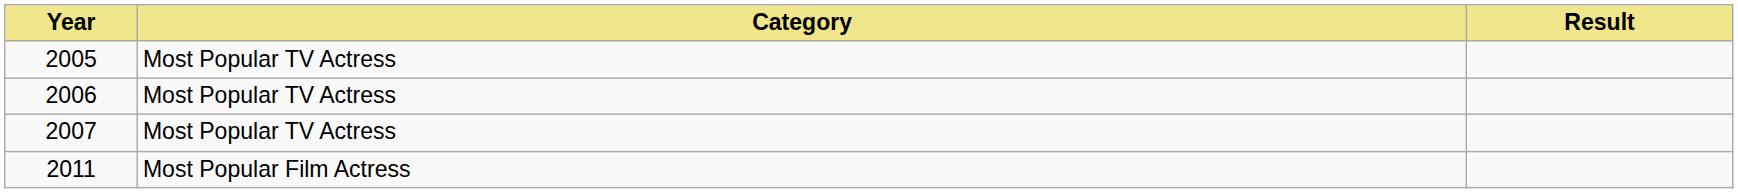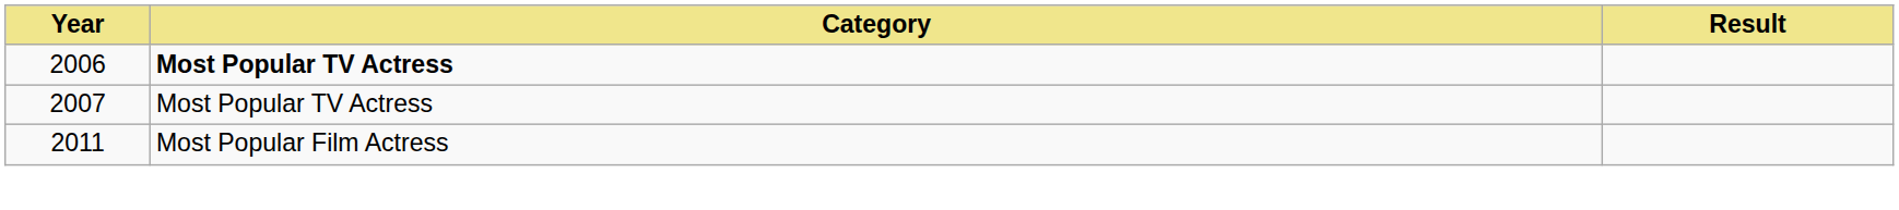 <table class="wikitable" width="95%">
 <tr>
 <th style="background:#F0E68C" width="5%">Year</th>
 <th style="background:#F0E68C" width="50%">Category</th>
 <th style="background:#F0E68C" width="10%">Result</th>
 </tr>
 <tr>
-<td align="center">2005</td>
-<td>Most Popular TV Actress</td>
-<td></td>
-</tr>
-<tr>
 <td align="center">2006</td>
-<td>Most Popular TV Actress</td>
+<td><strong>Most Popular TV Actress</strong></td>
 <td></td>
 </tr>
 <tr>
 <td align="center">2007</td>
 <td>Most Popular TV Actress</td>
 <td></td>
 </tr>
 <tr>
 <td align="center">2011</td>
 <td>Most Popular Film Actress</td>
 <td></td>
 </tr>
 </table>
